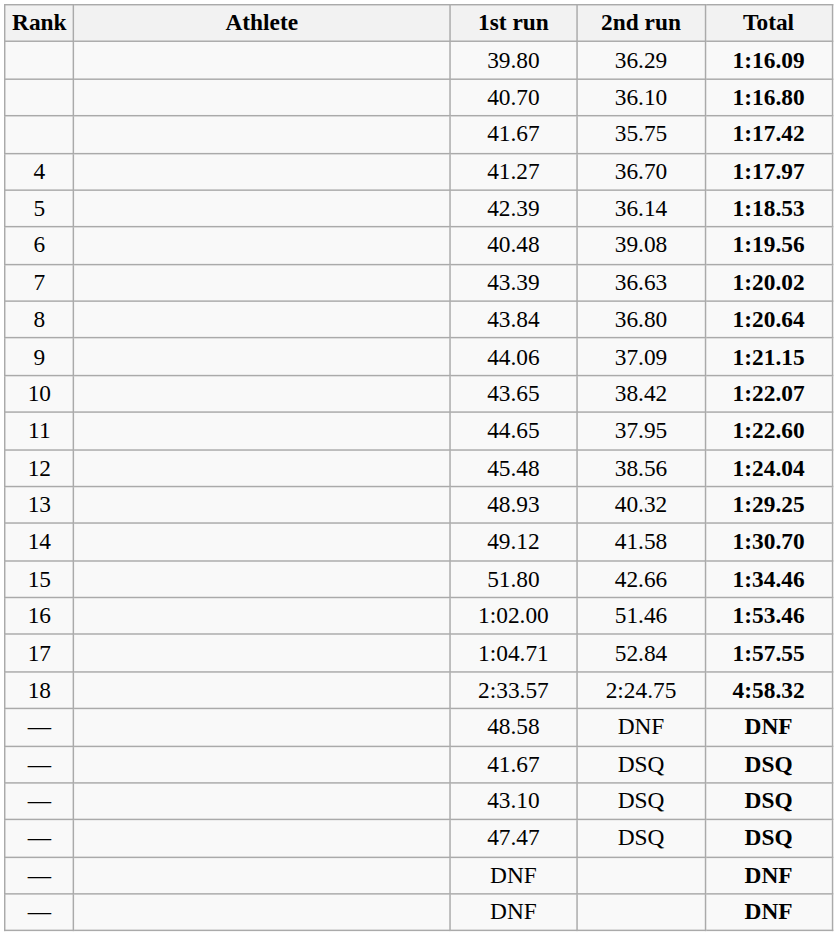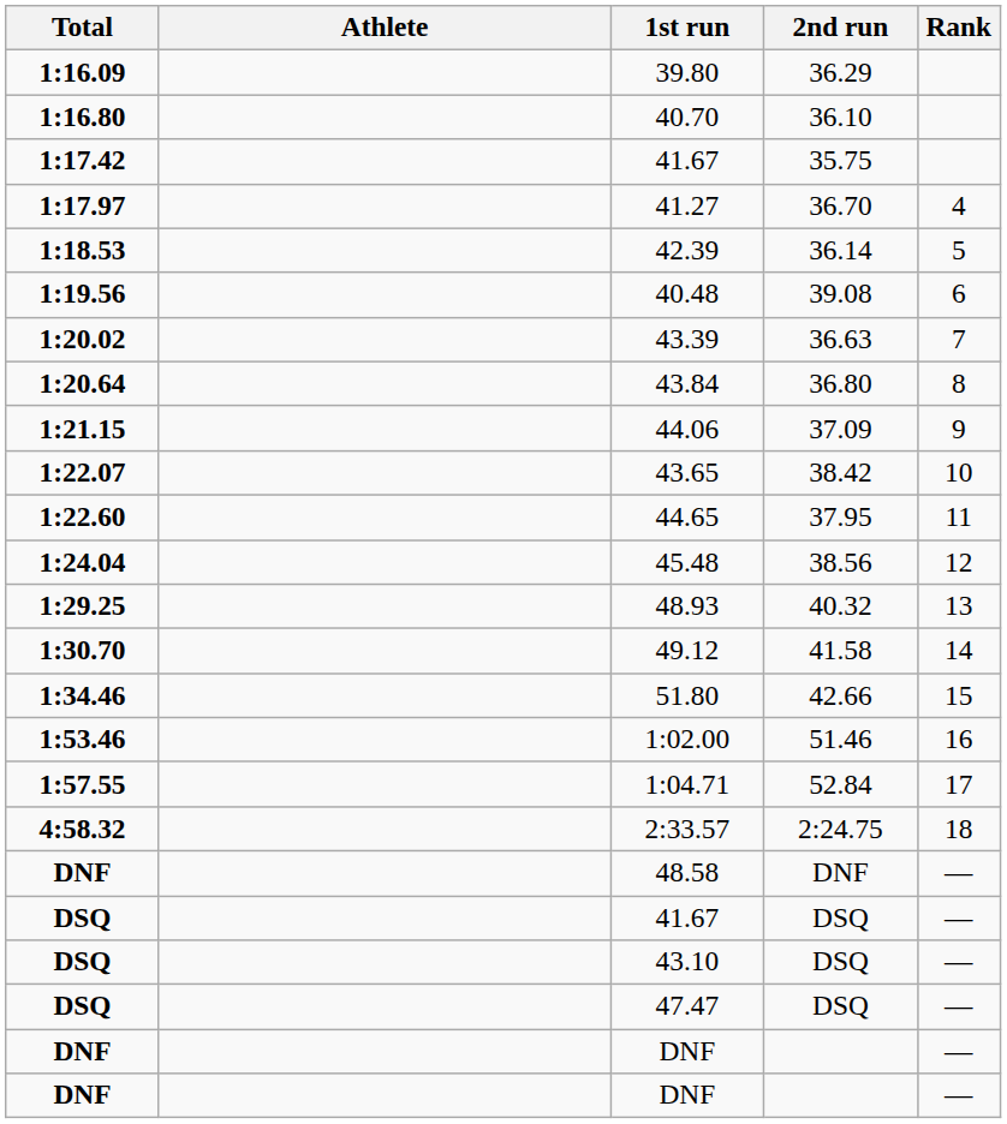 <table class=wikitable style="text-align:center">
 <tr>
-<th width=40>Rank</th>
+<th width=80>Total</th>
 <th width=250>Athlete</th>
 <th width=80>1st run</th>
 <th width=80>2nd run</th>
-<th width=80>Total</th>
+<th width=40>Rank</th>
 </tr>
 <tr>
-<td></td>
+<td><strong>1:16.09</strong></td>
 <td align=left></td>
 <td>39.80</td>
 <td>36.29</td>
-<td><strong>1:16.09</strong></td>
+<td></td>
 </tr>
 <tr>
-<td></td>
+<td><strong>1:16.80</strong></td>
 <td align=left></td>
 <td>40.70</td>
 <td>36.10</td>
-<td><strong>1:16.80</strong></td>
+<td></td>
 </tr>
 <tr>
-<td></td>
+<td><strong>1:17.42</strong></td>
 <td align=left></td>
 <td>41.67</td>
 <td>35.75</td>
-<td><strong>1:17.42</strong></td>
+<td></td>
 </tr>
 <tr>
-<td>4</td>
+<td><strong>1:17.97</strong></td>
 <td align=left></td>
 <td>41.27</td>
 <td>36.70</td>
-<td><strong>1:17.97</strong></td>
+<td>4</td>
 </tr>
 <tr>
-<td>5</td>
+<td><strong>1:18.53</strong></td>
 <td align=left></td>
 <td>42.39</td>
 <td>36.14</td>
-<td><strong>1:18.53</strong></td>
+<td>5</td>
 </tr>
 <tr>
-<td>6</td>
+<td><strong>1:19.56</strong></td>
 <td align=left></td>
 <td>40.48</td>
 <td>39.08</td>
-<td><strong>1:19.56</strong></td>
+<td>6</td>
 </tr>
 <tr>
-<td>7</td>
+<td><strong>1:20.02</strong></td>
 <td align=left></td>
 <td>43.39</td>
 <td>36.63</td>
-<td><strong>1:20.02</strong></td>
+<td>7</td>
 </tr>
 <tr>
-<td>8</td>
+<td><strong>1:20.64</strong></td>
 <td align=left></td>
 <td>43.84</td>
 <td>36.80</td>
-<td><strong>1:20.64</strong></td>
+<td>8</td>
 </tr>
 <tr>
-<td>9</td>
+<td><strong>1:21.15</strong></td>
 <td align=left></td>
 <td>44.06</td>
 <td>37.09</td>
-<td><strong>1:21.15</strong></td>
+<td>9</td>
 </tr>
 <tr>
-<td>10</td>
+<td><strong>1:22.07</strong></td>
 <td align=left></td>
 <td>43.65</td>
 <td>38.42</td>
-<td><strong>1:22.07</strong></td>
+<td>10</td>
 </tr>
 <tr>
-<td>11</td>
+<td><strong>1:22.60</strong></td>
 <td align=left></td>
 <td>44.65</td>
 <td>37.95</td>
-<td><strong>1:22.60</strong></td>
+<td>11</td>
 </tr>
 <tr>
-<td>12</td>
+<td><strong>1:24.04</strong></td>
 <td align=left></td>
 <td>45.48</td>
 <td>38.56</td>
-<td><strong>1:24.04</strong></td>
+<td>12</td>
 </tr>
 <tr>
-<td>13</td>
+<td><strong>1:29.25</strong></td>
 <td align=left></td>
 <td>48.93</td>
 <td>40.32</td>
-<td><strong>1:29.25</strong></td>
+<td>13</td>
 </tr>
 <tr>
-<td>14</td>
+<td><strong>1:30.70</strong></td>
 <td align=left></td>
 <td>49.12</td>
 <td>41.58</td>
-<td><strong>1:30.70</strong></td>
+<td>14</td>
 </tr>
 <tr>
-<td>15</td>
+<td><strong>1:34.46</strong></td>
 <td align=left></td>
 <td>51.80</td>
 <td>42.66</td>
-<td><strong>1:34.46</strong></td>
+<td>15</td>
 </tr>
 <tr>
-<td>16</td>
+<td><strong>1:53.46</strong></td>
 <td align=left></td>
 <td>1:02.00</td>
 <td>51.46</td>
-<td><strong>1:53.46</strong></td>
+<td>16</td>
 </tr>
 <tr>
-<td>17</td>
+<td><strong>1:57.55</strong></td>
 <td align=left></td>
 <td>1:04.71</td>
 <td>52.84</td>
-<td><strong>1:57.55</strong></td>
+<td>17</td>
 </tr>
 <tr>
-<td>18</td>
+<td><strong>4:58.32</strong></td>
 <td align=left></td>
 <td>2:33.57</td>
 <td>2:24.75</td>
-<td><strong>4:58.32</strong></td>
+<td>18</td>
 </tr>
 <tr>
-<td>—</td>
+<td><strong>DNF</strong></td>
 <td align=left></td>
 <td>48.58</td>
 <td>DNF</td>
-<td><strong>DNF</strong></td>
+<td>—</td>
 </tr>
 <tr>
-<td>—</td>
+<td><strong>DSQ</strong></td>
 <td align=left></td>
 <td>41.67</td>
 <td>DSQ</td>
-<td><strong>DSQ</strong></td>
+<td>—</td>
 </tr>
 <tr>
-<td>—</td>
+<td><strong>DSQ</strong></td>
 <td align=left></td>
 <td>43.10</td>
 <td>DSQ</td>
-<td><strong>DSQ</strong></td>
+<td>—</td>
 </tr>
 <tr>
-<td>—</td>
+<td><strong>DSQ</strong></td>
 <td align=left></td>
 <td>47.47</td>
 <td>DSQ</td>
-<td><strong>DSQ</strong></td>
+<td>—</td>
 </tr>
 <tr>
-<td>—</td>
+<td><strong>DNF</strong></td>
 <td align=left></td>
 <td>DNF</td>
 <td></td>
-<td><strong>DNF</strong></td>
+<td>—</td>
 </tr>
 <tr>
-<td>—</td>
+<td><strong>DNF</strong></td>
 <td align=left></td>
 <td>DNF</td>
 <td></td>
-<td><strong>DNF</strong></td>
+<td>—</td>
 </tr>
 </table>
